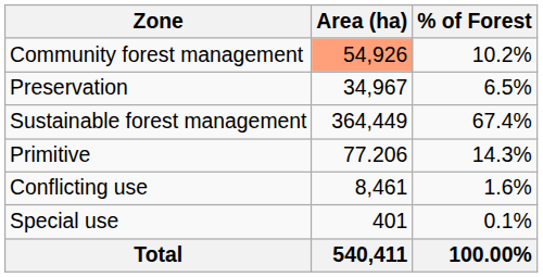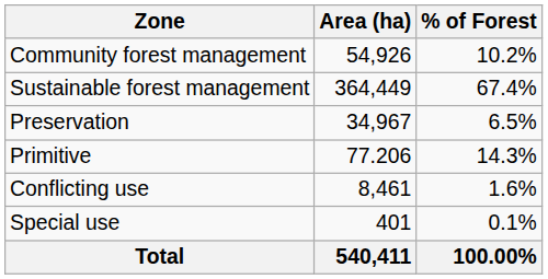 <table class="wikitable sortable">
 <tr>
 <th>Zone</th>
 <th>Area (ha)</th>
 <th>% of Forest</th>
 </tr>
 <tr>
 <td>Community forest management</td>
-<td style="background: lightsalmon; text-align:right;">54,926</td>
+<td style="text-align:right;">54,926</td>
 <td style="text-align:right;">10.2%</td>
+</tr>
+<tr>
+<td>Sustainable forest management</td>
+<td style="text-align:right;">364,449</td>
+<td style="text-align:right;">67.4%</td>
 </tr>
 <tr>
 <td>Preservation</td>
 <td style="text-align:right;">34,967</td>
 <td style="text-align:right;">6.5%</td>
-</tr>
-<tr>
-<td>Sustainable forest management</td>
-<td style="text-align:right;">364,449</td>
-<td style="text-align:right;">67.4%</td>
 </tr>
 <tr>
 <td>Primitive</td>
 <td style="text-align:right;">77.206</td>
 <td style="text-align:right;">14.3%</td>
 </tr>
 <tr>
 <td>Conflicting use</td>
 <td style="text-align:right;">8,461</td>
 <td style="text-align:right;">1.6%</td>
 </tr>
 <tr>
 <td>Special use</td>
 <td style="text-align:right;">401</td>
 <td style="text-align:right;">0.1%</td>
 </tr>
 <tr>
 <th>Total</th>
 <th style="text-align:right;">540,411</th>
 <th style="text-align:right;">100.00%</th>
 </tr>
 </table>
